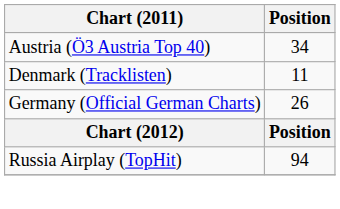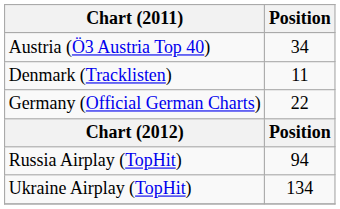 <table class="wikitable sortable">
 <tr>
 <th scope="col">Chart (2011)</th>
 <th scope="col">Position</th>
 </tr>
 <tr>
 <td>Austria (<a href='#'>Ö3 Austria Top 40</a>)</td>
 <td style="text-align:center;">34</td>
 </tr>
 <tr>
 <td>Denmark (<a href='#'>Tracklisten</a>)</td>
 <td style="text-align:center;">11</td>
 </tr>
 <tr>
 <td>Germany (<a href='#'>Official German Charts</a>)</td>
-<td style="text-align:center;">26</td>
+<td style="text-align:center;">22</td>
 </tr>
 <tr>
 <th scope="col">Chart (2012)</th>
 <th scope="col">Position</th>
 </tr>
 <tr>
 <td>Russia Airplay (<a href='#'>TopHit</a>)</td>
 <td style="text-align:center;">94</td>
 </tr>
 <tr>
+<td>Ukraine Airplay (<a href='#'>TopHit</a>)</td>
+<td style="text-align:center;">134</td>
+</tr>
+<tr>
 </tr>
 </table>
